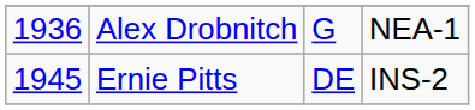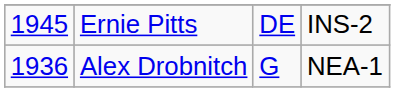 <table class="wikitable">
 <tr>
+</tr>
+<tr>
+<td><a href='#'>1945</a></td>
+<td><a href='#'>Ernie Pitts</a></td>
+<td><a href='#'>DE</a></td>
+<td>INS-2</td>
 </tr>
 <tr>
 <td><a href='#'>1936</a></td>
 <td><a href='#'>Alex Drobnitch</a></td>
 <td><a href='#'>G</a></td>
 <td>NEA-1</td>
 </tr>
-<tr>
-<td><a href='#'>1945</a></td>
-<td><a href='#'>Ernie Pitts</a></td>
-<td><a href='#'>DE</a></td>
-<td>INS-2</td>
-</tr>
 </table>
